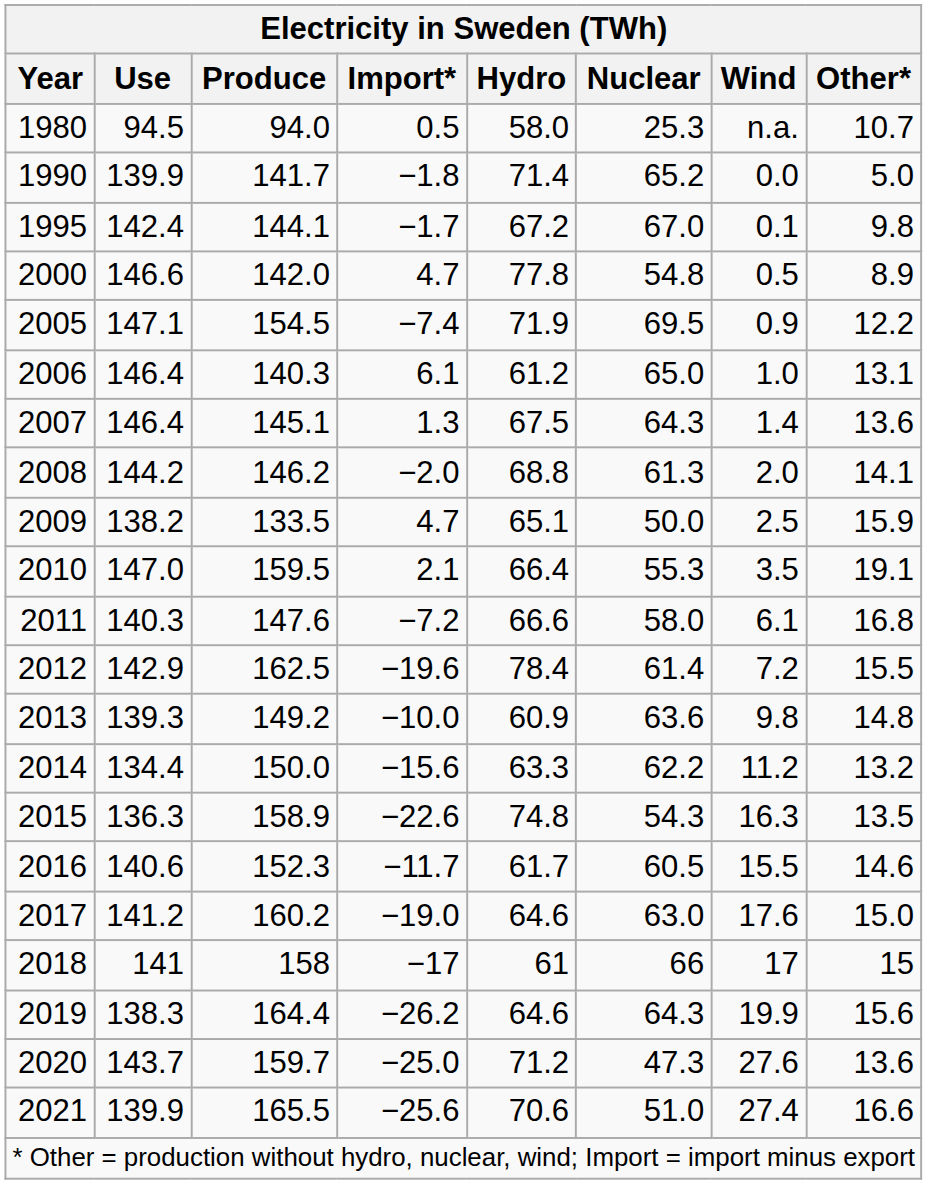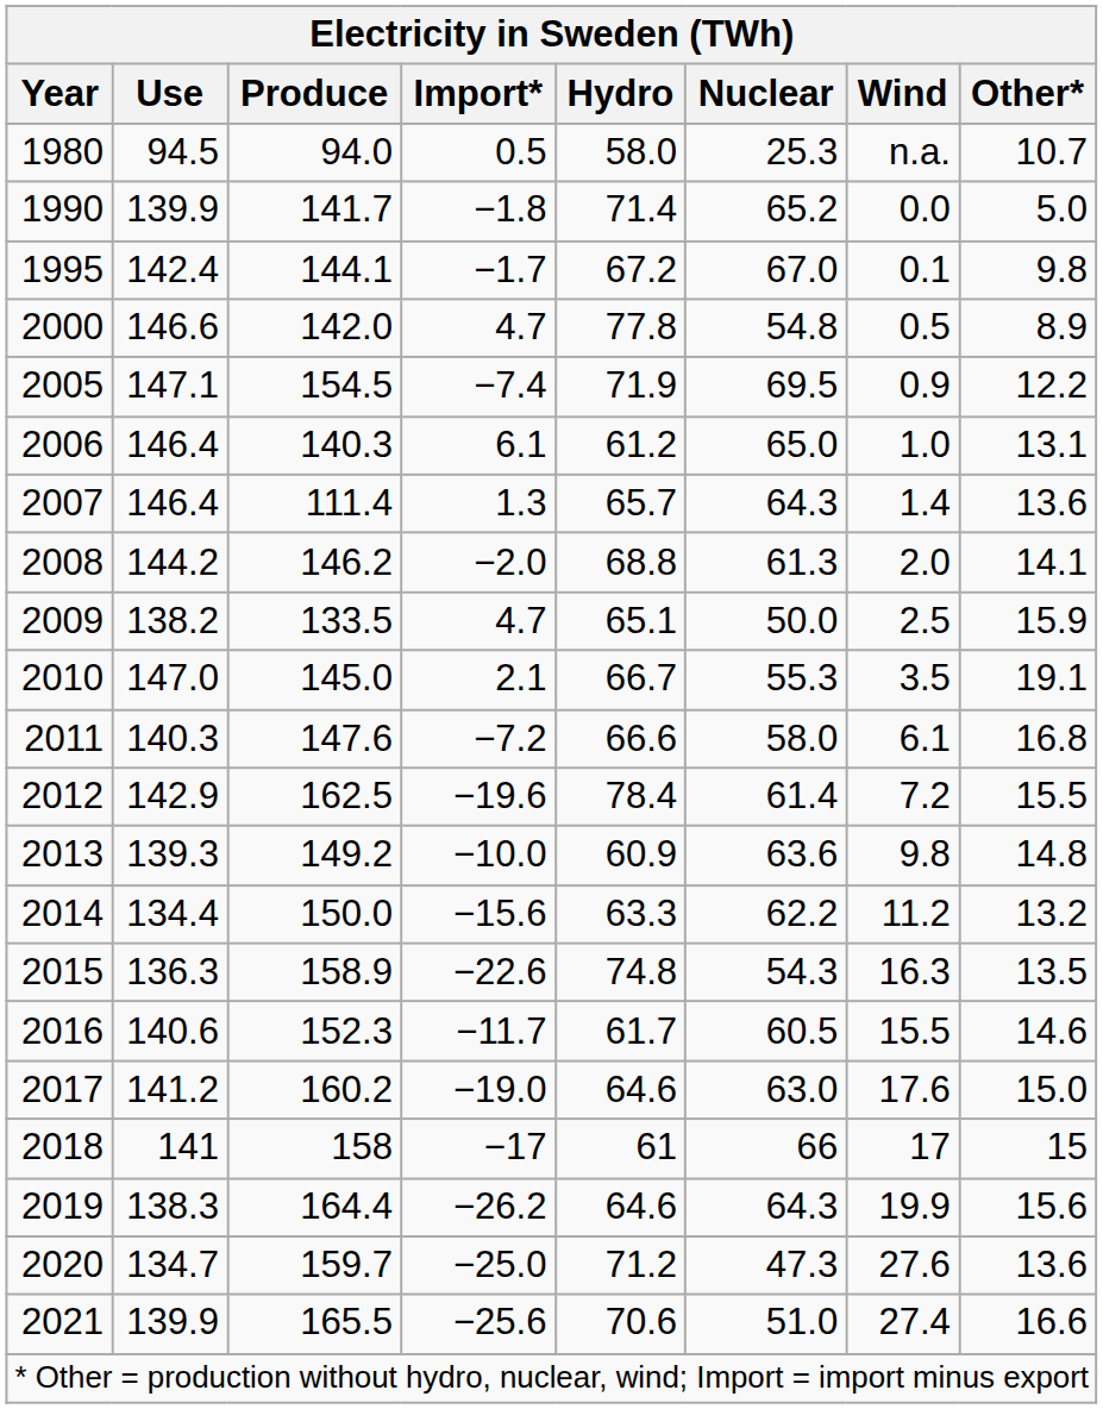 <table class="wikitable" style="float: right; clear: right; margin-left:1em; text-align:right;">
 <tr>
 <th colspan=8>Electricity in Sweden (TWh)</th>
 </tr>
 <tr>
 <th>Year</th>
 <th>Use</th>
 <th>Produce</th>
 <th>Import*</th>
 <th>Hydro</th>
 <th>Nuclear</th>
 <th>Wind</th>
 <th>Other*</th>
 </tr>
 <tr ---->
 <td>1980</td>
 <td>94.5</td>
 <td>94.0</td>
 <td>0.5</td>
 <td>58.0</td>
 <td>25.3</td>
 <td>n.a.</td>
 <td>10.7</td>
 </tr>
 <tr ---->
 <td>1990</td>
 <td>139.9</td>
 <td>141.7</td>
 <td>−1.8</td>
 <td>71.4</td>
 <td>65.2</td>
 <td>0.0</td>
 <td>5.0</td>
 </tr>
 <tr ---->
 <td>1995</td>
 <td>142.4</td>
 <td>144.1</td>
 <td>−1.7</td>
 <td>67.2</td>
 <td>67.0</td>
 <td>0.1</td>
 <td>9.8</td>
 </tr>
 <tr ---->
 <td>2000</td>
 <td>146.6</td>
 <td>142.0</td>
 <td>4.7</td>
 <td>77.8</td>
 <td>54.8</td>
 <td>0.5</td>
 <td>8.9</td>
 </tr>
 <tr ---->
 <td>2005</td>
 <td>147.1</td>
 <td>154.5</td>
 <td>−7.4</td>
 <td>71.9</td>
 <td>69.5</td>
 <td>0.9</td>
 <td>12.2</td>
 </tr>
 <tr ---->
 <td>2006</td>
 <td>146.4</td>
 <td>140.3</td>
 <td>6.1</td>
 <td>61.2</td>
 <td>65.0</td>
 <td>1.0</td>
 <td>13.1</td>
 </tr>
 <tr ---->
 <td>2007</td>
 <td>146.4</td>
-<td>145.1</td>
+<td>111.4</td>
 <td>1.3</td>
-<td>67.5</td>
+<td>65.7</td>
 <td>64.3</td>
 <td>1.4</td>
 <td>13.6</td>
 </tr>
 <tr ---->
 <td>2008</td>
 <td>144.2</td>
 <td>146.2</td>
 <td>−2.0</td>
 <td>68.8</td>
 <td>61.3</td>
 <td>2.0</td>
 <td>14.1</td>
 </tr>
 <tr ---->
 <td>2009</td>
 <td>138.2</td>
 <td>133.5</td>
 <td>4.7</td>
 <td>65.1</td>
 <td>50.0</td>
 <td>2.5</td>
 <td>15.9</td>
 </tr>
 <tr ---->
 <td>2010</td>
 <td>147.0</td>
-<td>159.5</td>
+<td>145.0</td>
 <td>2.1</td>
-<td>66.4</td>
+<td>66.7</td>
 <td>55.3</td>
 <td>3.5</td>
 <td>19.1</td>
 </tr>
 <tr ---->
 <td>2011</td>
 <td>140.3</td>
 <td>147.6</td>
 <td>−7.2</td>
 <td>66.6</td>
 <td>58.0</td>
 <td>6.1</td>
 <td>16.8</td>
 </tr>
 <tr ---->
 <td>2012</td>
 <td>142.9</td>
 <td>162.5</td>
 <td>−19.6</td>
 <td>78.4</td>
 <td>61.4</td>
 <td>7.2</td>
 <td>15.5</td>
 </tr>
 <tr ---->
 <td>2013</td>
 <td>139.3</td>
 <td>149.2</td>
 <td>−10.0</td>
 <td>60.9</td>
 <td>63.6</td>
 <td>9.8</td>
 <td>14.8</td>
 </tr>
 <tr ---->
 <td>2014</td>
 <td>134.4</td>
 <td>150.0</td>
 <td>−15.6</td>
 <td>63.3</td>
 <td>62.2</td>
 <td>11.2</td>
 <td>13.2</td>
 </tr>
 <tr ---->
 <td>2015</td>
 <td>136.3</td>
 <td>158.9</td>
 <td>−22.6</td>
 <td>74.8</td>
 <td>54.3</td>
 <td>16.3</td>
 <td>13.5</td>
 </tr>
 <tr ---->
 <td>2016</td>
 <td>140.6</td>
 <td>152.3</td>
 <td>−11.7</td>
 <td>61.7</td>
 <td>60.5</td>
 <td>15.5</td>
 <td>14.6</td>
 </tr>
 <tr ---->
 <td>2017</td>
 <td>141.2</td>
 <td>160.2</td>
 <td>−19.0</td>
 <td>64.6</td>
 <td>63.0</td>
 <td>17.6</td>
 <td>15.0</td>
 </tr>
 <tr ---->
 <td>2018</td>
 <td>141</td>
 <td>158</td>
 <td>−17</td>
 <td>61</td>
 <td>66</td>
 <td>17</td>
 <td>15</td>
 </tr>
 <tr ---->
 <td>2019</td>
 <td>138.3</td>
 <td>164.4</td>
 <td>−26.2</td>
 <td>64.6</td>
 <td>64.3</td>
 <td>19.9</td>
 <td>15.6</td>
 </tr>
 <tr ---->
 <td>2020</td>
-<td>143.7</td>
+<td>134.7</td>
 <td>159.7</td>
 <td>−25.0</td>
 <td>71.2</td>
 <td>47.3</td>
 <td>27.6</td>
 <td>13.6</td>
 </tr>
 <tr ---->
 <td>2021</td>
 <td>139.9</td>
 <td>165.5</td>
 <td>−25.6</td>
 <td>70.6</td>
 <td>51.0</td>
 <td>27.4</td>
 <td>16.6</td>
 </tr>
 <tr ---->
 <td colspan=8 style="text-align:left; font-size:smaller">* Other = production without hydro, nuclear, wind; Import = import minus export</td>
 </tr>
 </table>
